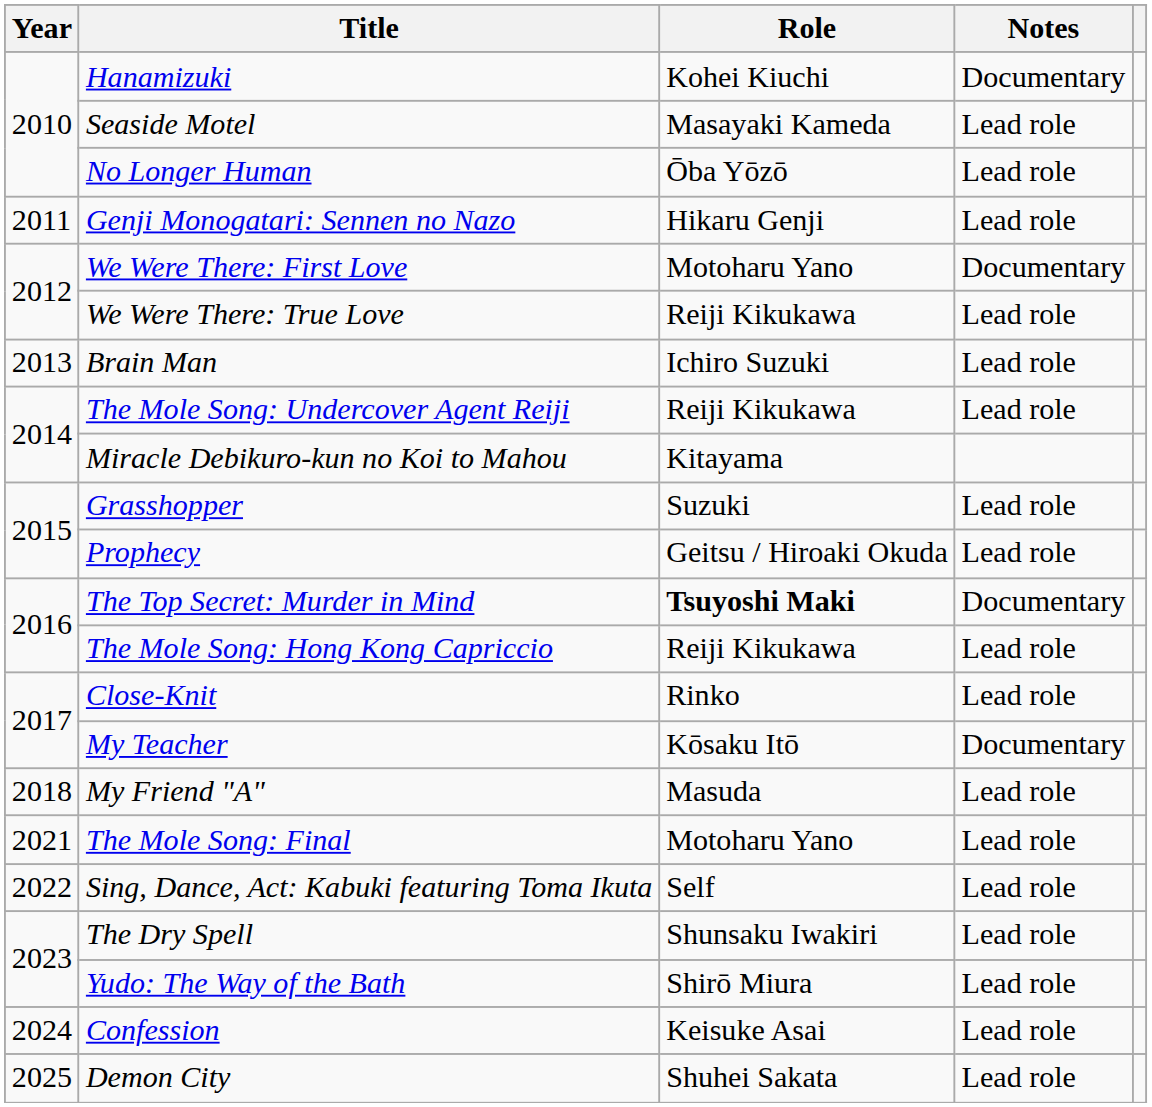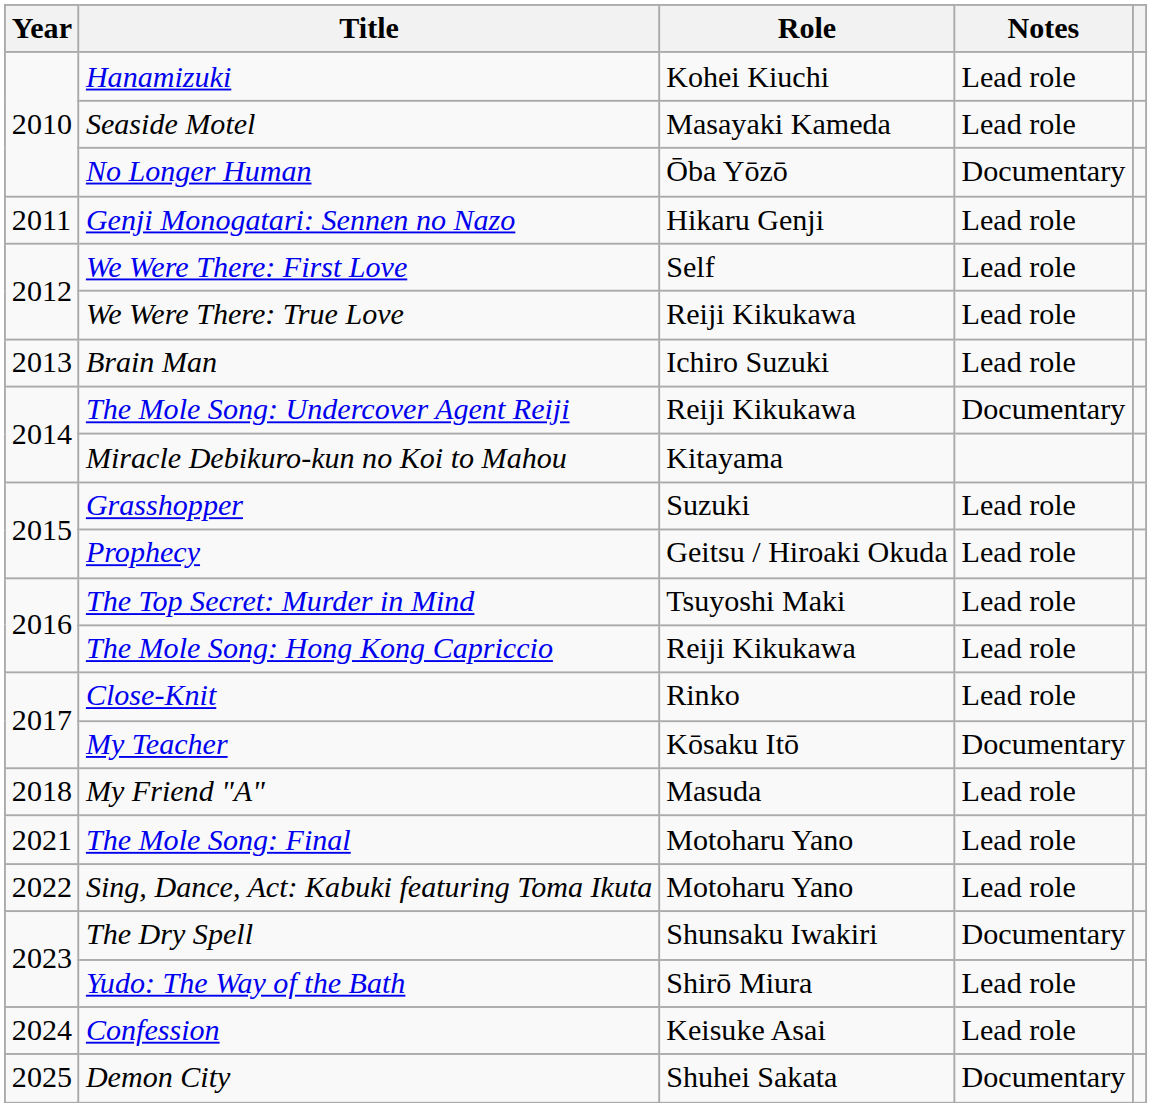 <table class="wikitable">
 <tr>
 <th>Year</th>
 <th>Title</th>
 <th>Role</th>
 <th>Notes</th>
 <th class="unsortable"></th>
 </tr>
 <tr>
 <td rowspan="3">2010</td>
 <td><em><a href='#'>Hanamizuki</a></em></td>
 <td>Kohei Kiuchi</td>
-<td>Documentary</td>
+<td>Lead role</td>
 <td></td>
 </tr>
 <tr>
 <td><em>Seaside Motel</em></td>
 <td>Masayaki Kameda</td>
 <td>Lead role</td>
 <td></td>
 </tr>
 <tr>
 <td><em><a href='#'>No Longer Human</a></em></td>
 <td>Ōba Yōzō</td>
-<td>Lead role</td>
+<td>Documentary</td>
 <td></td>
 </tr>
 <tr>
 <td>2011</td>
 <td><em><a href='#'>Genji Monogatari: Sennen no Nazo</a></em></td>
 <td>Hikaru Genji</td>
 <td>Lead role</td>
 <td></td>
 </tr>
 <tr>
 <td rowspan="2">2012</td>
 <td><em><a href='#'>We Were There: First Love</a></em></td>
-<td>Motoharu Yano</td>
-<td>Documentary</td>
+<td>Self</td>
+<td>Lead role</td>
 <td></td>
 </tr>
 <tr>
 <td><em>We Were There: True Love</em></td>
 <td>Reiji Kikukawa</td>
 <td>Lead role</td>
 <td></td>
 </tr>
 <tr>
 <td>2013</td>
 <td><em>Brain Man</em></td>
 <td>Ichiro Suzuki</td>
 <td>Lead role</td>
 <td></td>
 </tr>
 <tr>
 <td rowspan="2">2014</td>
 <td><em><a href='#'>The Mole Song: Undercover Agent Reiji</a></em></td>
 <td>Reiji Kikukawa</td>
-<td>Lead role</td>
+<td>Documentary</td>
 <td></td>
 </tr>
 <tr>
 <td><em>Miracle Debikuro-kun no Koi to Mahou</em></td>
 <td>Kitayama</td>
 <td></td>
 <td></td>
 </tr>
 <tr>
 <td rowspan="2">2015</td>
 <td><em><a href='#'>Grasshopper</a></em></td>
 <td>Suzuki</td>
 <td>Lead role</td>
 <td></td>
 </tr>
 <tr>
 <td><em><a href='#'>Prophecy</a></em></td>
 <td>Geitsu / Hiroaki Okuda</td>
 <td>Lead role</td>
 <td></td>
 </tr>
 <tr>
 <td rowspan="2">2016</td>
 <td><em><a href='#'>The Top Secret: Murder in Mind</a></em></td>
-<td><strong>Tsuyoshi Maki</strong></td>
-<td>Documentary</td>
+<td>Tsuyoshi Maki</td>
+<td>Lead role</td>
 <td></td>
 </tr>
 <tr>
 <td><em><a href='#'>The Mole Song: Hong Kong Capriccio</a></em></td>
 <td>Reiji Kikukawa</td>
 <td>Lead role</td>
 <td></td>
 </tr>
 <tr>
 <td rowspan="2">2017</td>
 <td><em><a href='#'>Close-Knit</a></em></td>
 <td>Rinko</td>
 <td>Lead role</td>
 <td></td>
 </tr>
 <tr>
 <td><em><a href='#'>My Teacher</a></em></td>
 <td>Kōsaku Itō</td>
 <td>Documentary</td>
 <td></td>
 </tr>
 <tr>
 <td rowspan="1">2018</td>
 <td><em>My Friend "A"</em></td>
 <td>Masuda</td>
 <td>Lead role</td>
 <td></td>
 </tr>
 <tr>
 <td>2021</td>
 <td><em><a href='#'>The Mole Song: Final</a></em></td>
 <td>Motoharu Yano</td>
 <td>Lead role</td>
 <td></td>
 </tr>
 <tr>
 <td>2022</td>
 <td><em>Sing, Dance, Act: Kabuki featuring Toma Ikuta</em></td>
-<td>Self</td>
+<td>Motoharu Yano</td>
 <td>Lead role</td>
 <td></td>
 </tr>
 <tr>
 <td rowspan=2>2023</td>
 <td><em>The Dry Spell</em></td>
 <td>Shunsaku Iwakiri</td>
-<td>Lead role</td>
+<td>Documentary</td>
 <td></td>
 </tr>
 <tr>
 <td><em><a href='#'>Yudo: The Way of the Bath</a></em></td>
 <td>Shirō Miura</td>
 <td>Lead role</td>
 <td></td>
 </tr>
 <tr>
 <td>2024</td>
 <td><em><a href='#'>Confession</a></em></td>
 <td>Keisuke Asai</td>
 <td>Lead role</td>
 <td></td>
 </tr>
 <tr>
 <td>2025</td>
 <td><em>Demon City</em></td>
 <td>Shuhei Sakata</td>
-<td>Lead role</td>
+<td>Documentary</td>
 <td></td>
 </tr>
 <tr>
 </tr>
 </table>
